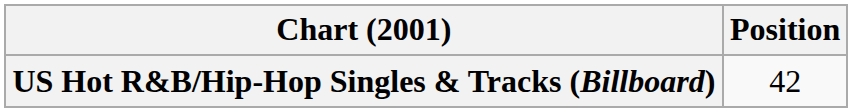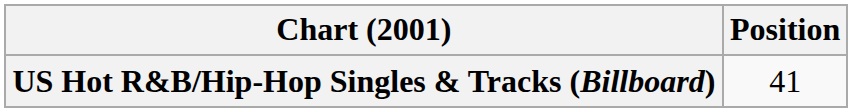 <table class="wikitable plainrowheaders" style="text-align:center">
 <tr>
 <th scope="col">Chart (2001)</th>
 <th scope="col">Position</th>
 </tr>
 <tr>
 <th scope="row">US Hot R&B/Hip-Hop Singles & Tracks (<em>Billboard</em>)</th>
-<td>42</td>
+<td>41</td>
 </tr>
 </table>
